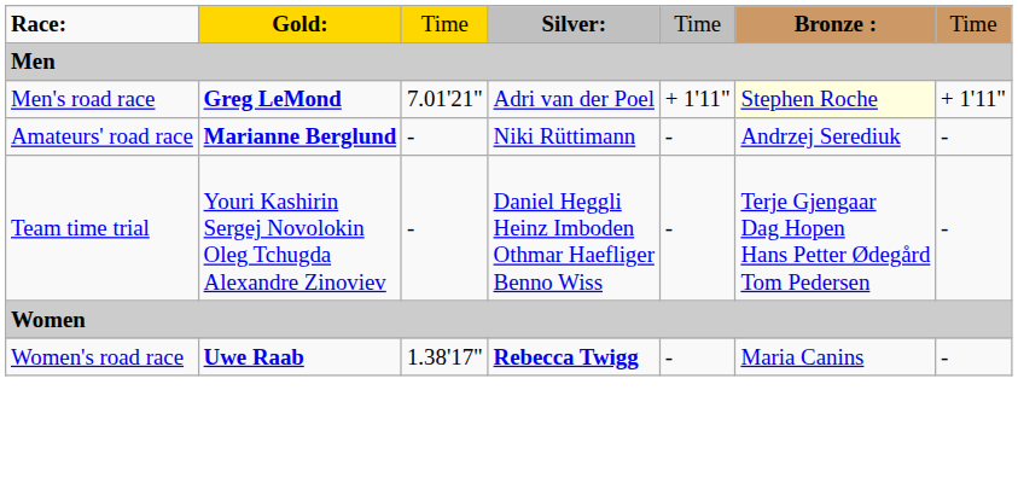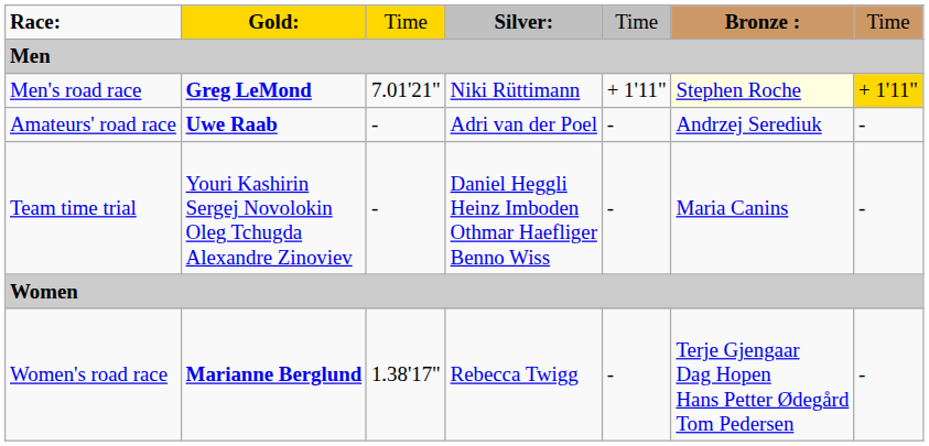 <table class="wikitable" style="text-align: left; font-size: 95%; border: gray solid 1px; border-collapse: collapse;">
 <tr>
 <td><strong>Race:</strong></td>
 <td style="text-align:center;background-color:gold;"><strong>Gold:</strong></td>
 <td style="text-align:center;background-color:gold;">Time</td>
 <td style="text-align:center;background-color:silver;"><strong>Silver:</strong></td>
 <td style="text-align:center;background-color:silver;">Time</td>
 <td style="text-align:center;background-color:#CC9966;"><strong>Bronze :</strong></td>
 <td style="text-align:center;background-color:#CC9966;">Time</td>
 </tr>
 <tr bgcolor="#cccccc">
 <td colspan=7><strong>Men</strong></td>
 </tr>
 <tr>
 <td><a href='#'>Men's road race</a><br></td>
 <td><strong><a href='#'>Greg LeMond</a></strong><br><small></small></td>
 <td>7.01'21"</td>
-<td><a href='#'>Adri van der Poel</a><br><small></small></td>
+<td><a href='#'>Niki Rüttimann</a><br><small></small></td>
 <td>+ 1'11"</td>
 <td style="background: lightyellow;"><a href='#'>Stephen Roche</a><br><small></small></td>
-<td>+ 1'11"</td>
+<td style="background: gold;">+ 1'11"</td>
 </tr>
 <tr>
 <td><a href='#'>Amateurs' road race</a></td>
-<td><strong><a href='#'>Marianne Berglund</a></strong><br><small></small></td>
+<td><strong><a href='#'>Uwe Raab</a></strong><br><small></small></td>
 <td>-</td>
-<td><a href='#'>Niki Rüttimann</a><br><small></small></td>
+<td><a href='#'>Adri van der Poel</a><br><small></small></td>
 <td>-</td>
 <td><a href='#'>Andrzej Serediuk</a><br><small></small></td>
 <td>-</td>
 </tr>
 <tr>
 <td><a href='#'>Team time trial</a></td>
 <td> <br> <a href='#'>Youri Kashirin</a><br> <a href='#'>Sergej Novolokin</a><br> <a href='#'>Oleg Tchugda</a><br> <a href='#'>Alexandre Zinoviev</a></td>
 <td>-</td>
 <td> <br> <a href='#'>Daniel Heggli</a><br> <a href='#'>Heinz Imboden</a><br> <a href='#'>Othmar Haefliger</a><br> <a href='#'>Benno Wiss</a></td>
 <td>-</td>
-<td> <br> <a href='#'>Terje Gjengaar</a><br> <a href='#'>Dag Hopen</a><br> <a href='#'>Hans Petter Ødegård</a><br> <a href='#'>Tom Pedersen</a></td>
+<td><a href='#'>Maria Canins</a><br><small></small></td>
 <td>-</td>
 </tr>
 <tr bgcolor="#cccccc">
 <td colspan=7><strong>Women</strong></td>
 </tr>
 <tr>
 <td><a href='#'>Women's road race</a></td>
-<td><strong><a href='#'>Uwe Raab</a></strong><br><small></small></td>
+<td><strong><a href='#'>Marianne Berglund</a></strong><br><small></small></td>
 <td>1.38'17"</td>
-<td><strong><a href='#'>Rebecca Twigg</a><br><small></small></strong></td>
+<td><a href='#'>Rebecca Twigg</a><br><small></small></td>
 <td>-</td>
-<td><a href='#'>Maria Canins</a><br><small></small></td>
+<td> <br> <a href='#'>Terje Gjengaar</a><br> <a href='#'>Dag Hopen</a><br> <a href='#'>Hans Petter Ødegård</a><br> <a href='#'>Tom Pedersen</a></td>
 <td>-</td>
 </tr>
 </table>
